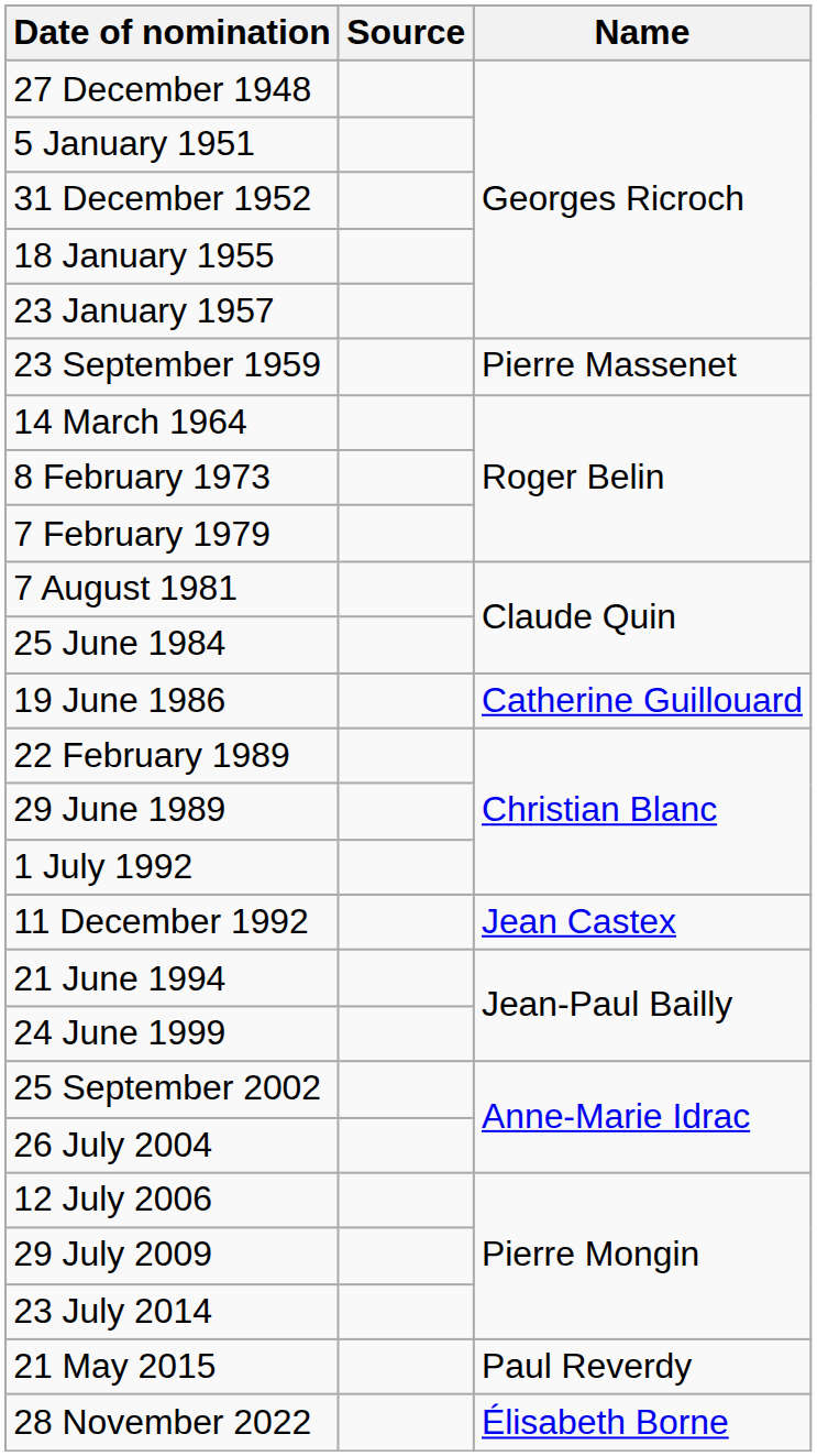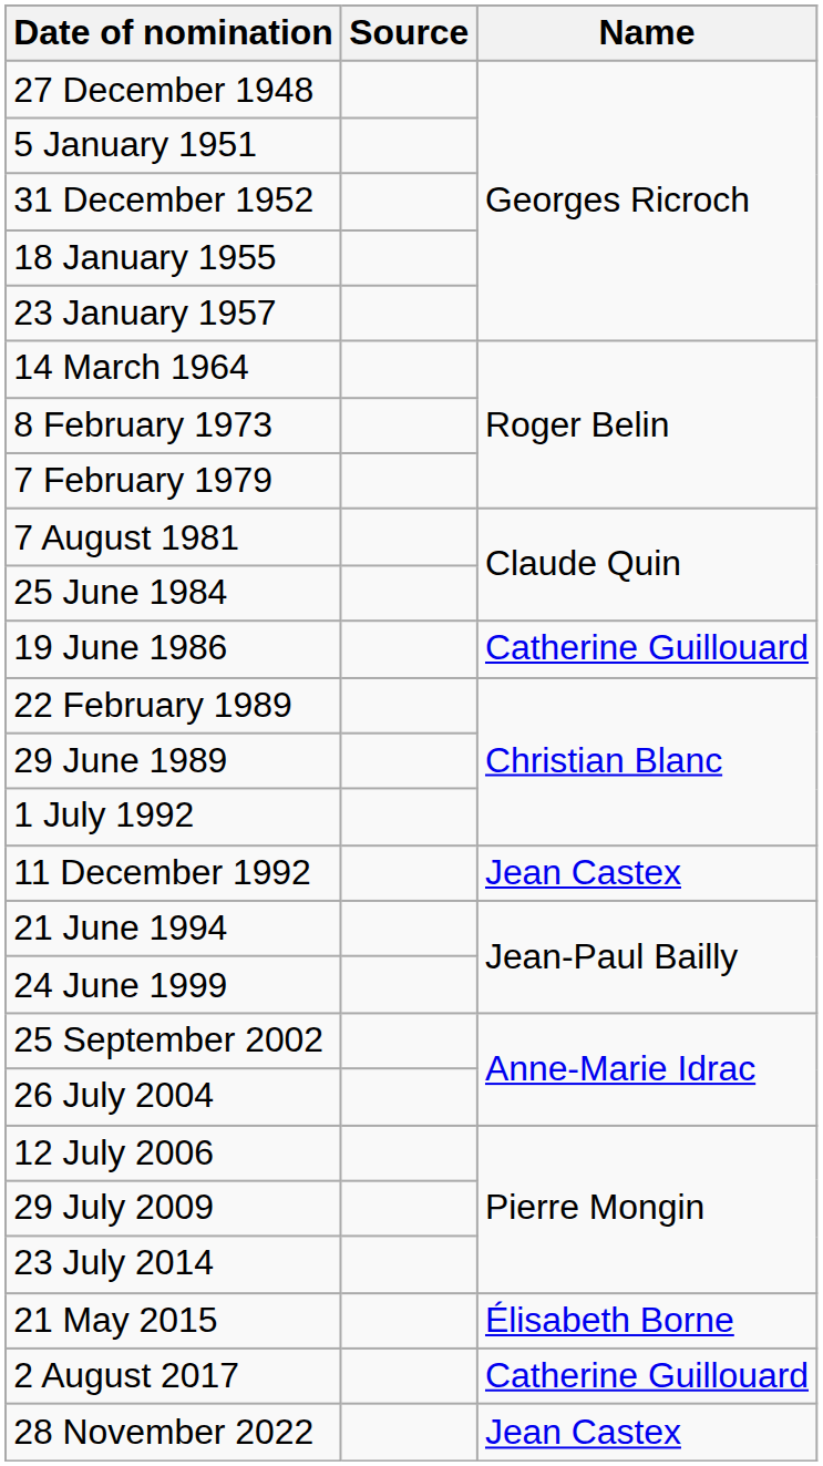 <table class="wikitable sortable mw-collapsible">
 <tr>
 <th>Date of nomination</th>
 <th>Source</th>
 <th>Name</th>
 </tr>
 <tr>
 <td>27 December 1948</td>
 <td></td>
 <td rowspan="5">Georges Ricroch</td>
 </tr>
 <tr>
 <td>5 January 1951</td>
 <td></td>
 </tr>
 <tr>
 <td>31 December 1952</td>
 <td></td>
 </tr>
 <tr>
 <td>18 January 1955</td>
 <td></td>
 </tr>
 <tr>
 <td>23 January 1957</td>
 <td></td>
-</tr>
-<tr>
-<td>23 September 1959</td>
-<td></td>
-<td>Pierre Massenet</td>
 </tr>
 <tr>
 <td>14 March 1964</td>
 <td></td>
 <td rowspan="3">Roger Belin</td>
 </tr>
 <tr>
 <td>8 February 1973</td>
 <td></td>
 </tr>
 <tr>
 <td>7 February 1979</td>
 <td></td>
 </tr>
 <tr>
 <td>7 August 1981</td>
 <td></td>
 <td rowspan="2">Claude Quin</td>
 </tr>
 <tr>
 <td>25 June 1984</td>
 <td></td>
 </tr>
 <tr>
 <td>19 June 1986</td>
 <td></td>
 <td><a href='#'>Catherine Guillouard</a></td>
 </tr>
 <tr>
 <td>22 February 1989</td>
 <td></td>
 <td rowspan="3"><a href='#'>Christian Blanc</a></td>
 </tr>
 <tr>
 <td>29 June 1989</td>
 <td></td>
 </tr>
 <tr>
 <td>1 July 1992</td>
 <td></td>
 </tr>
 <tr>
 <td>11 December 1992</td>
 <td></td>
 <td><a href='#'>Jean Castex</a></td>
 </tr>
 <tr>
 <td>21 June 1994</td>
 <td></td>
 <td rowspan="2">Jean-Paul Bailly</td>
 </tr>
 <tr>
 <td>24 June 1999</td>
 <td></td>
 </tr>
 <tr>
 <td>25 September 2002</td>
 <td></td>
 <td rowspan="2"><a href='#'>Anne-Marie Idrac</a></td>
 </tr>
 <tr>
 <td>26 July 2004</td>
 <td></td>
 </tr>
 <tr>
 <td>12 July 2006</td>
 <td></td>
 <td rowspan="3">Pierre Mongin</td>
 </tr>
 <tr>
 <td>29 July 2009</td>
 <td></td>
 </tr>
 <tr>
 <td>23 July 2014</td>
 <td></td>
 </tr>
 <tr>
 <td>21 May 2015</td>
 <td></td>
-<td>Paul Reverdy</td>
+<td><a href='#'>Élisabeth Borne</a></td>
+</tr>
+<tr>
+<td>2 August 2017</td>
+<td></td>
+<td><a href='#'>Catherine Guillouard</a></td>
 </tr>
 <tr>
 <td>28 November 2022</td>
 <td></td>
-<td><a href='#'>Élisabeth Borne</a></td>
+<td><a href='#'>Jean Castex</a></td>
 </tr>
 </table>
